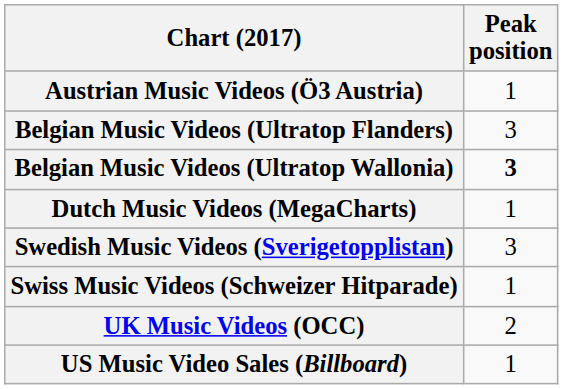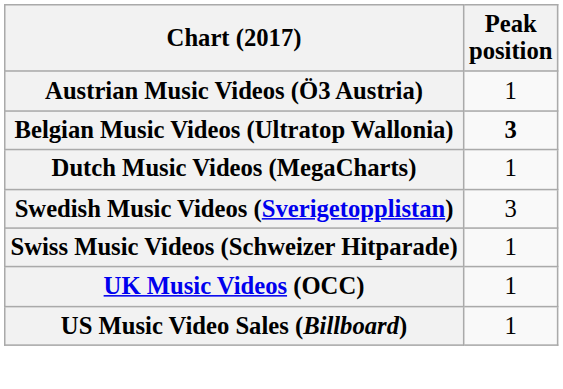 <table class="wikitable sortable plainrowheaders" style="text-align:center">
 <tr>
 <th scope="col">Chart (2017)</th>
 <th scope="col">Peak<br>position</th>
 </tr>
 <tr>
 <th scope="row">Austrian Music Videos (Ö3 Austria)</th>
 <td>1</td>
-</tr>
-<tr>
-<th scope="row">Belgian Music Videos (Ultratop Flanders)</th>
-<td>3</td>
 </tr>
 <tr>
 <th scope="row">Belgian Music Videos (Ultratop Wallonia)</th>
 <td><strong>3</strong></td>
 </tr>
 <tr>
 <th scope="row">Dutch Music Videos (MegaCharts)</th>
 <td>1</td>
 </tr>
 <tr>
 <th scope="row">Swedish Music Videos (<a href='#'>Sverigetopplistan</a>)</th>
 <td>3</td>
 </tr>
 <tr>
 <th scope="row">Swiss Music Videos (Schweizer Hitparade)</th>
 <td>1</td>
 </tr>
 <tr>
 <th scope="row"><a href='#'>UK Music Videos</a> (OCC)</th>
-<td>2</td>
+<td>1</td>
 </tr>
 <tr>
 <th scope="row">US Music Video Sales (<em>Billboard</em>)</th>
 <td>1</td>
 </tr>
 </table>
